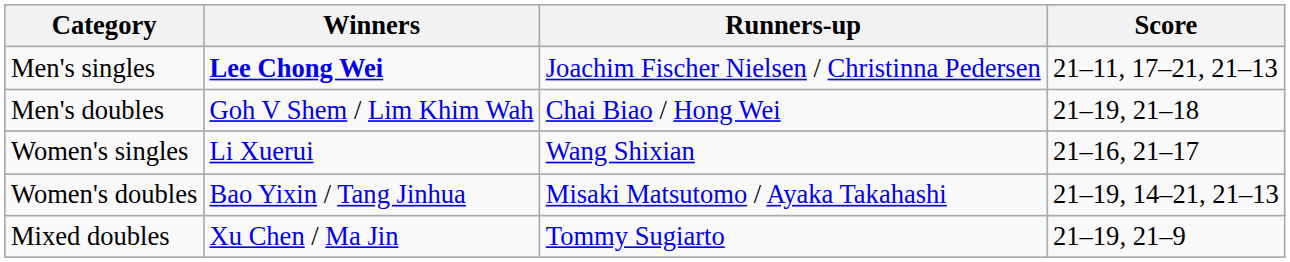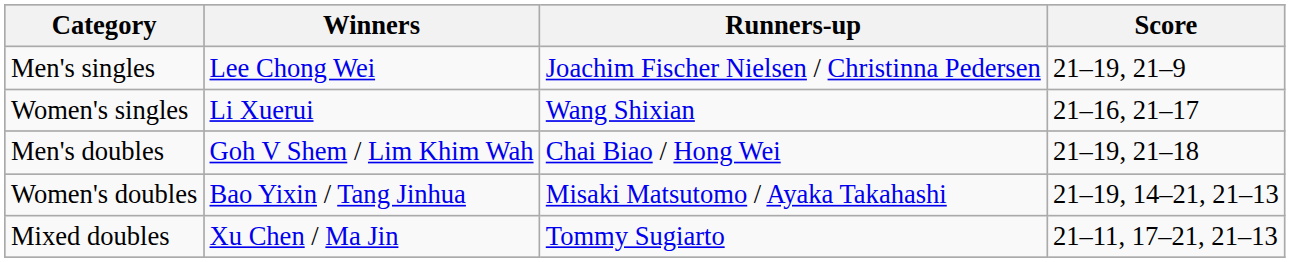 <table class=wikitable style="white-space:nowrap;">
 <tr>
 <th>Category</th>
 <th>Winners</th>
 <th>Runners-up</th>
 <th>Score</th>
 </tr>
 <tr>
 <td>Men's singles</td>
-<td><strong> <a href='#'>Lee Chong Wei</a></strong></td>
+<td> <a href='#'>Lee Chong Wei</a></td>
 <td> <a href='#'>Joachim Fischer Nielsen</a> / <a href='#'>Christinna Pedersen</a></td>
-<td>21–11, 17–21, 21–13</td>
+<td>21–19, 21–9</td>
+</tr>
+<tr>
+<td>Women's singles</td>
+<td> <a href='#'>Li Xuerui</a></td>
+<td> <a href='#'>Wang Shixian</a></td>
+<td>21–16, 21–17</td>
 </tr>
 <tr>
 <td>Men's doubles</td>
 <td> <a href='#'>Goh V Shem</a> / <a href='#'>Lim Khim Wah</a></td>
 <td> <a href='#'>Chai Biao</a> / <a href='#'>Hong Wei</a></td>
 <td>21–19, 21–18</td>
-</tr>
-<tr>
-<td>Women's singles</td>
-<td> <a href='#'>Li Xuerui</a></td>
-<td> <a href='#'>Wang Shixian</a></td>
-<td>21–16, 21–17</td>
 </tr>
 <tr>
 <td>Women's doubles</td>
 <td> <a href='#'>Bao Yixin</a> / <a href='#'>Tang Jinhua</a></td>
 <td> <a href='#'>Misaki Matsutomo</a> / <a href='#'>Ayaka Takahashi</a></td>
 <td>21–19, 14–21, 21–13</td>
 </tr>
 <tr>
 <td>Mixed doubles</td>
 <td> <a href='#'>Xu Chen</a> / <a href='#'>Ma Jin</a></td>
 <td> <a href='#'>Tommy Sugiarto</a></td>
-<td>21–19, 21–9</td>
+<td>21–11, 17–21, 21–13</td>
 </tr>
 </table>
